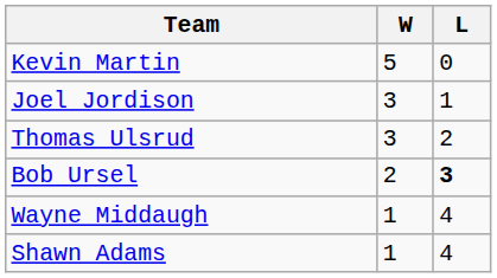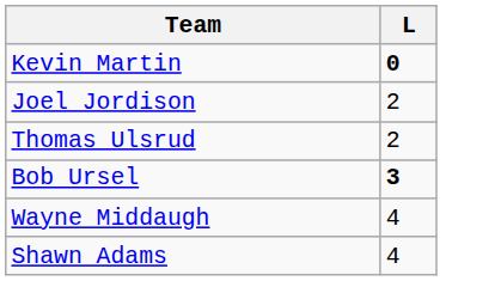 <table class="wikitable">
 <tr>
 <th width="200px">Team</th>
-<th width="25px">W</th>
 <th width="25px">L</th>
 </tr>
 <tr>
 <td> <a href='#'>Kevin Martin</a></td>
-<td>5</td>
-<td>0</td>
+<td><strong>0</strong></td>
 </tr>
 <tr>
 <td> <a href='#'>Joel Jordison</a></td>
-<td>3</td>
-<td>1</td>
+<td>2</td>
 </tr>
 <tr>
 <td> <a href='#'>Thomas Ulsrud</a></td>
-<td>3</td>
 <td>2</td>
 </tr>
 <tr>
 <td> <a href='#'>Bob Ursel</a></td>
-<td>2</td>
 <td><strong>3</strong></td>
 </tr>
 <tr>
 <td> <a href='#'>Wayne Middaugh</a></td>
-<td>1</td>
 <td>4</td>
 </tr>
 <tr>
 <td> <a href='#'>Shawn Adams</a></td>
-<td>1</td>
 <td>4</td>
 </tr>
 </table>
